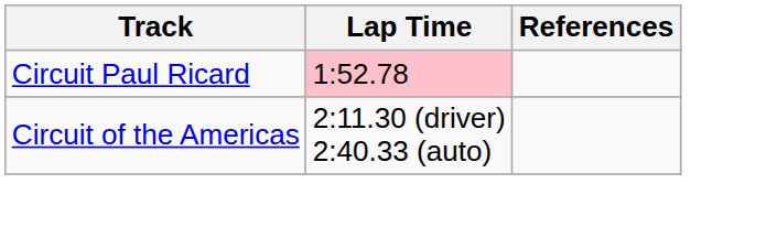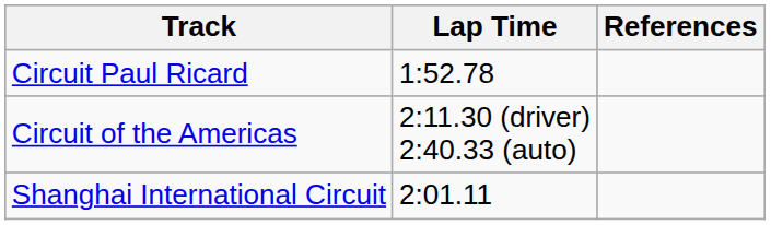 <table class="wikitable">
 <tr>
 <th>Track</th>
 <th>Lap Time</th>
 <th>References</th>
 </tr>
 <tr>
 <td><a href='#'>Circuit Paul Ricard</a></td>
-<td style="background: pink;">1:52.78</td>
+<td>1:52.78</td>
 <td></td>
 </tr>
 <tr>
 <td><a href='#'>Circuit of the Americas</a></td>
 <td>2:11.30 (driver)<br>2:40.33 (auto)</td>
 <td></td>
 </tr>
+<tr>
+<td><a href='#'>Shanghai International Circuit</a></td>
+<td>2:01.11</td>
+<td></td>
+</tr>
 </table>
